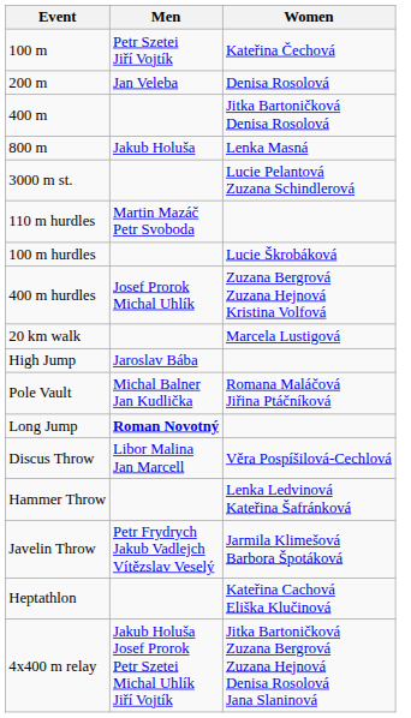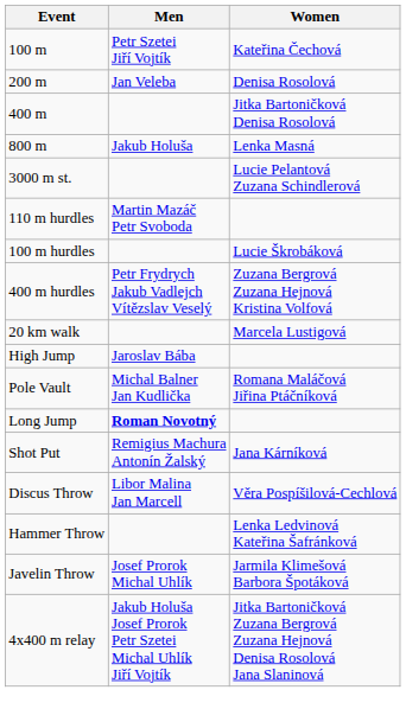 <table class=wikitable style="font-size:100%">
 <tr>
 <th>Event</th>
 <th>Men</th>
 <th>Women</th>
 </tr>
 <tr>
 <td>100 m</td>
 <td><a href='#'>Petr Szetei</a> <br> <a href='#'>Jiří Vojtík</a></td>
 <td><a href='#'>Kateřina Čechová</a></td>
 </tr>
 <tr>
 <td>200 m</td>
 <td><a href='#'>Jan Veleba</a></td>
 <td><a href='#'>Denisa Rosolová</a></td>
 </tr>
 <tr>
 <td>400 m</td>
 <td></td>
 <td><a href='#'>Jitka Bartoničková</a> <br> <a href='#'>Denisa Rosolová</a></td>
 </tr>
 <tr>
 <td>800 m</td>
 <td><a href='#'>Jakub Holuša</a></td>
 <td><a href='#'>Lenka Masná</a></td>
 </tr>
 <tr>
 <td>3000 m st.</td>
 <td></td>
 <td><a href='#'>Lucie Pelantová</a> <br> <a href='#'>Zuzana Schindlerová</a></td>
 </tr>
 <tr>
 <td>110 m hurdles</td>
 <td><a href='#'>Martin Mazáč</a> <br> <a href='#'>Petr Svoboda</a></td>
 <td></td>
 </tr>
 <tr>
 <td>100 m hurdles</td>
 <td></td>
 <td><a href='#'>Lucie Škrobáková</a></td>
 </tr>
 <tr>
 <td>400 m hurdles</td>
-<td><a href='#'>Josef Prorok</a> <br> <a href='#'>Michal Uhlík</a></td>
+<td><a href='#'>Petr Frydrych</a> <br> <a href='#'>Jakub Vadlejch</a> <br> <a href='#'>Vítězslav Veselý</a></td>
 <td><a href='#'>Zuzana Bergrová</a> <br> <a href='#'>Zuzana Hejnová</a> <br> <a href='#'>Kristina Volfová</a></td>
 </tr>
 <tr>
 <td>20 km walk</td>
 <td></td>
 <td><a href='#'>Marcela Lustigová</a></td>
 </tr>
 <tr>
 <td>High Jump</td>
 <td><a href='#'>Jaroslav Bába</a></td>
 <td></td>
 </tr>
 <tr>
 <td>Pole Vault</td>
 <td><a href='#'>Michal Balner</a> <br> <a href='#'>Jan Kudlička</a></td>
 <td><a href='#'>Romana Maláčová</a> <br> <a href='#'>Jiřina Ptáčníková</a></td>
 </tr>
 <tr>
 <td>Long Jump</td>
 <td><strong><a href='#'>Roman Novotný</a></strong></td>
 <td></td>
 </tr>
 <tr>
+<td>Shot Put</td>
+<td><a href='#'>Remigius Machura</a> <br> <a href='#'>Antonín Žalský</a></td>
+<td><a href='#'>Jana Kárníková</a></td>
+</tr>
+<tr>
 <td>Discus Throw</td>
 <td><a href='#'>Libor Malina</a> <br> <a href='#'>Jan Marcell</a></td>
 <td><a href='#'>Věra Pospíšilová-Cechlová</a></td>
 </tr>
 <tr>
 <td>Hammer Throw</td>
 <td></td>
 <td><a href='#'>Lenka Ledvinová</a> <br> <a href='#'>Kateřina Šafránková</a></td>
 </tr>
 <tr>
 <td>Javelin Throw</td>
-<td><a href='#'>Petr Frydrych</a> <br> <a href='#'>Jakub Vadlejch</a> <br> <a href='#'>Vítězslav Veselý</a></td>
+<td><a href='#'>Josef Prorok</a> <br> <a href='#'>Michal Uhlík</a></td>
 <td><a href='#'>Jarmila Klimešová</a> <br> <a href='#'>Barbora Špotáková</a></td>
-</tr>
-<tr>
-<td>Heptathlon</td>
-<td></td>
-<td><a href='#'>Kateřina Cachová</a> <br> <a href='#'>Eliška Klučinová</a></td>
 </tr>
 <tr>
 <td>4x400 m relay</td>
 <td><a href='#'>Jakub Holuša</a> <br> <a href='#'>Josef Prorok</a> <br> <a href='#'>Petr Szetei</a> <br> <a href='#'>Michal Uhlík</a> <br> <a href='#'>Jiří Vojtík</a></td>
 <td><a href='#'>Jitka Bartoničková</a> <br> <a href='#'>Zuzana Bergrová</a> <br> <a href='#'>Zuzana Hejnová</a> <br> <a href='#'>Denisa Rosolová</a> <br> <a href='#'>Jana Slaninová</a></td>
 </tr>
 </table>
